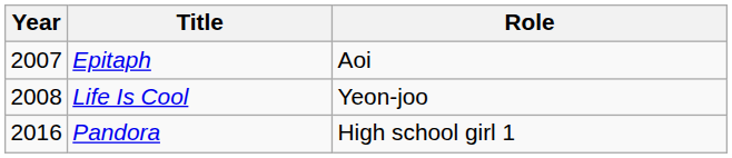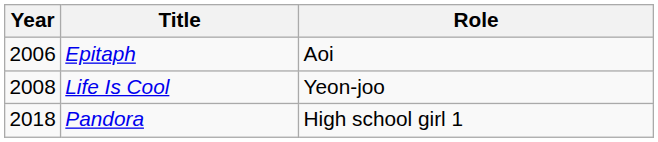 <table class="wikitable" style="width:500px">
 <tr>
 <th width=10>Year</th>
 <th>Title</th>
 <th>Role</th>
 </tr>
 <tr>
-<td>2007</td>
+<td>2006</td>
 <td><em><a href='#'>Epitaph</a></em></td>
 <td>Aoi</td>
 </tr>
 <tr>
 <td>2008</td>
 <td><em><a href='#'>Life Is Cool</a></em></td>
 <td>Yeon-joo</td>
 </tr>
 <tr>
-<td>2016</td>
+<td>2018</td>
 <td><em><a href='#'>Pandora</a></em></td>
 <td>High school girl 1</td>
 </tr>
 </table>
